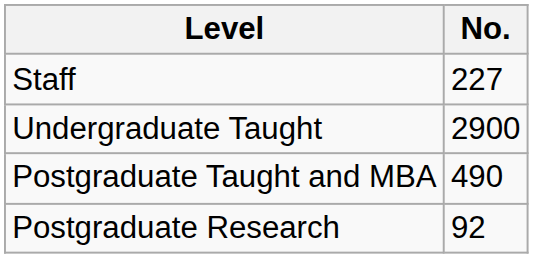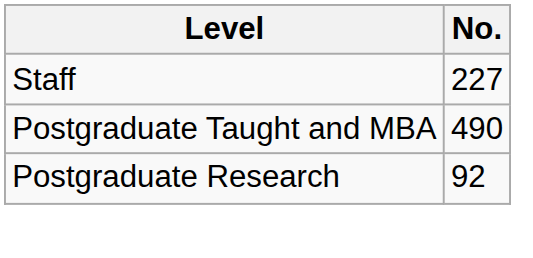 <table class="wikitable">
 <tr>
 <th>Level</th>
 <th>No.</th>
 </tr>
 <tr>
 <td>Staff</td>
 <td>227</td>
 </tr>
 <tr>
-<td>Undergraduate Taught</td>
-<td>2900</td>
-</tr>
-<tr>
 <td>Postgraduate Taught and MBA</td>
 <td>490</td>
 </tr>
 <tr>
 <td>Postgraduate Research</td>
 <td>92</td>
 </tr>
 </table>
